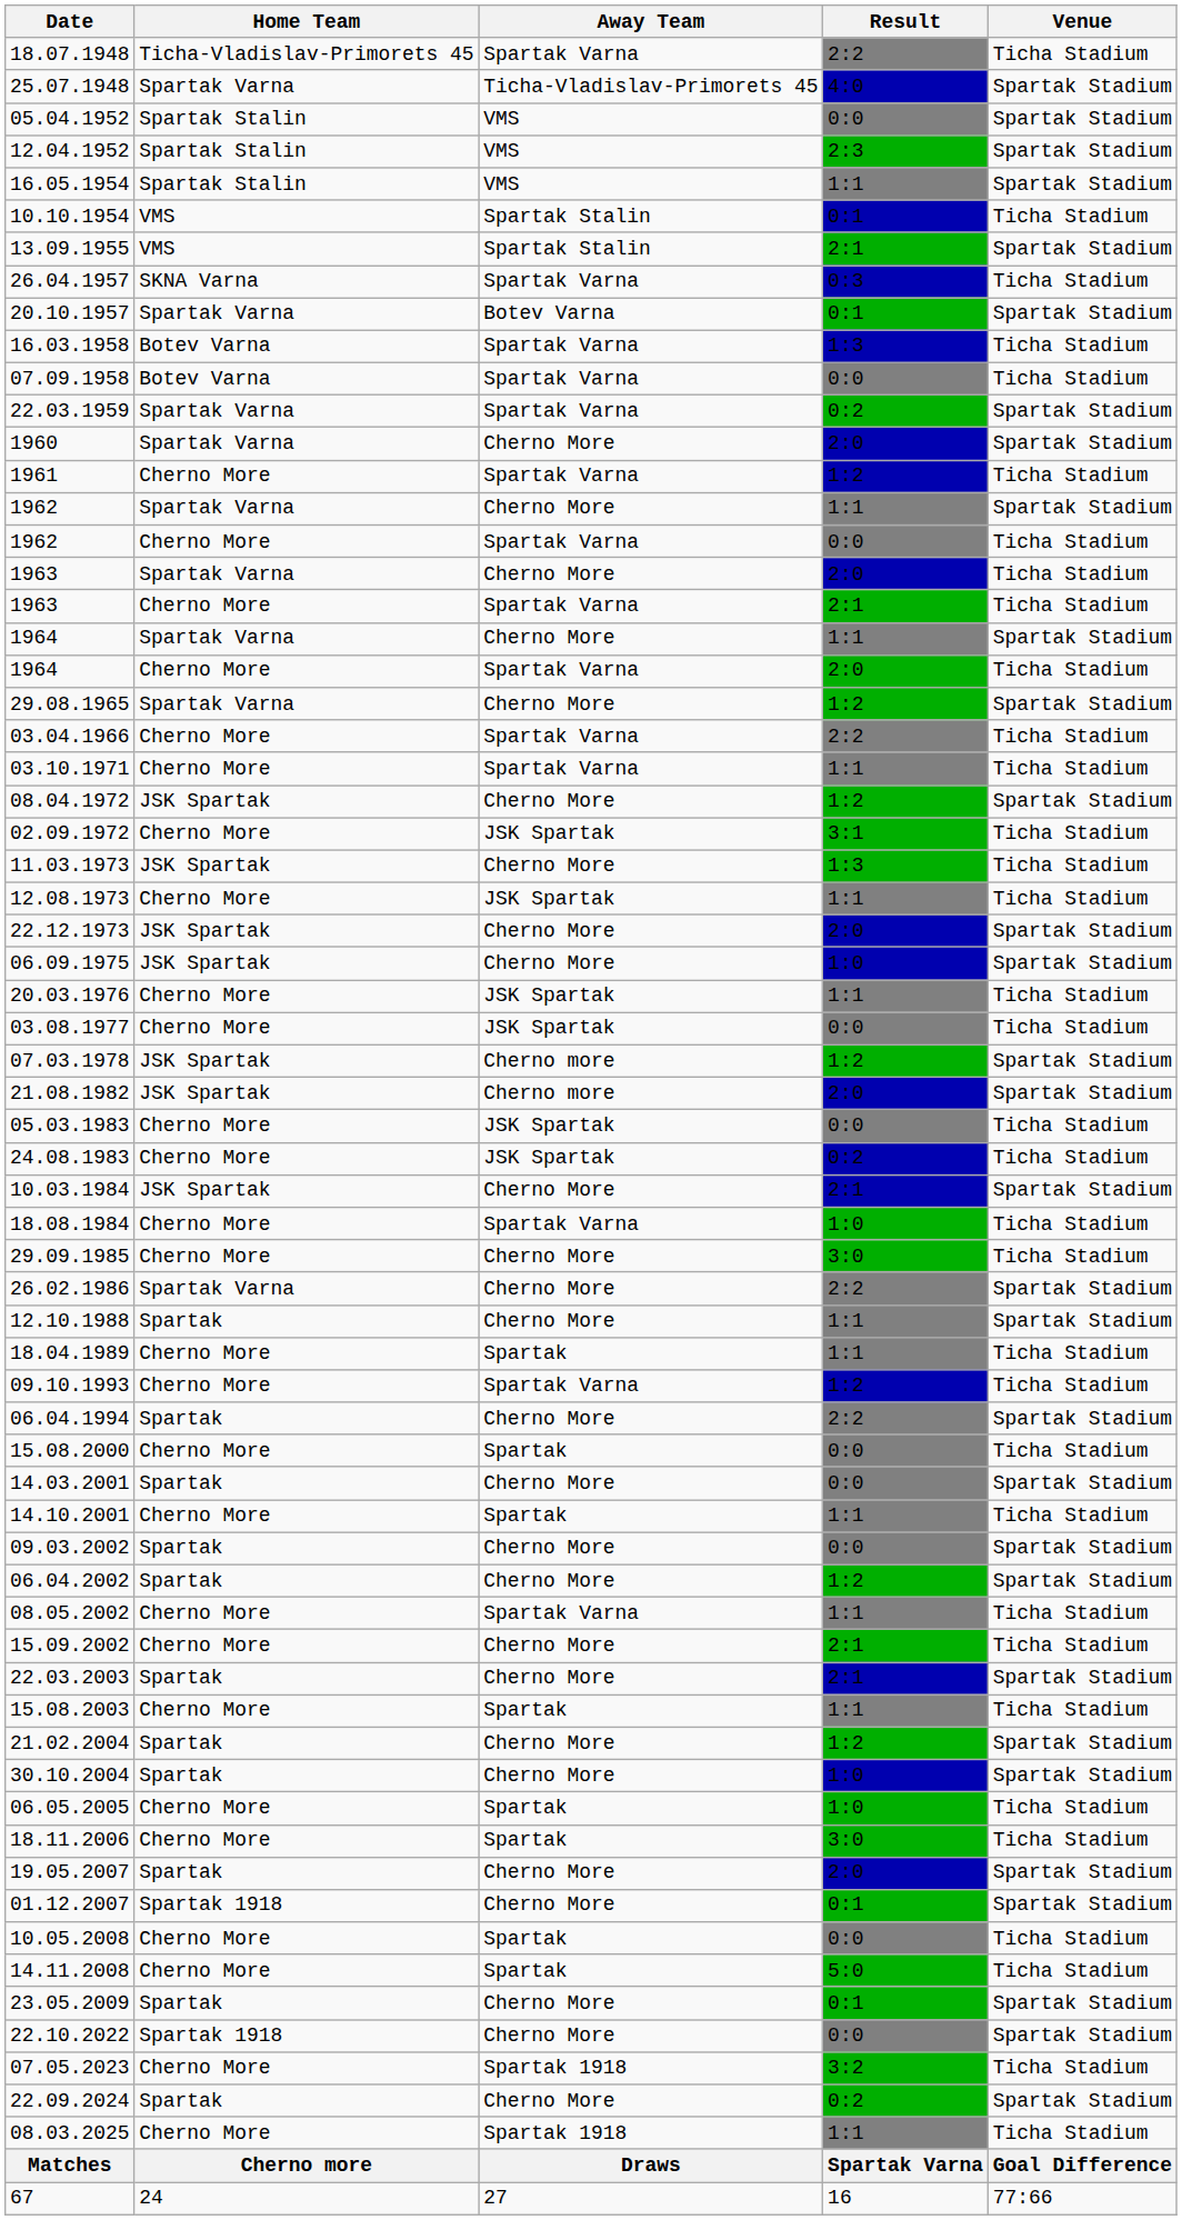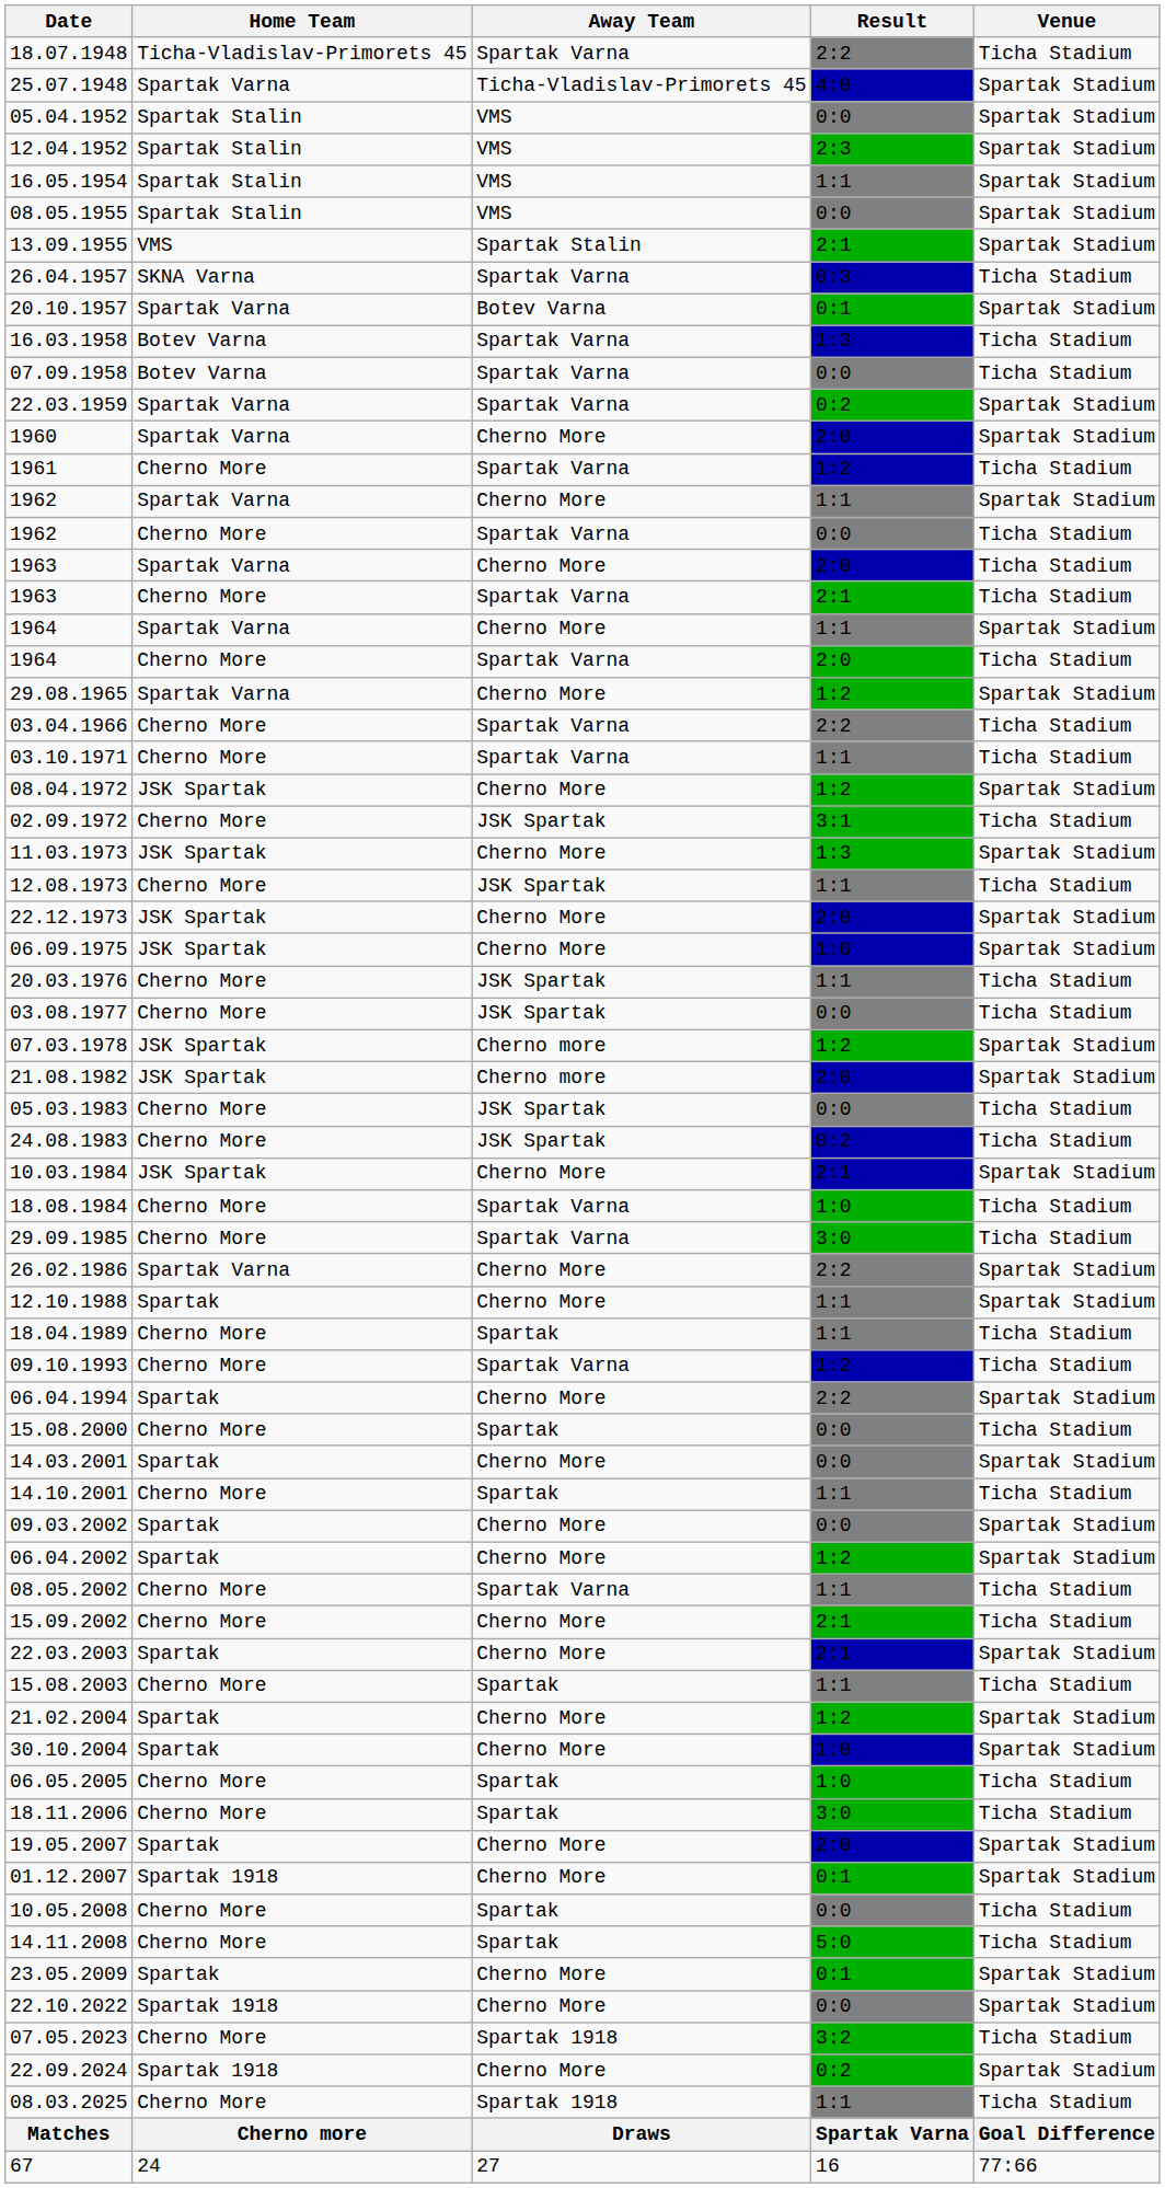 <table class="wikitable">
 <tr>
 <th>Date</th>
 <th>Home Team</th>
 <th>Away Team</th>
 <th>Result</th>
 <th>Venue</th>
 </tr>
 <tr>
 <td>18.07.1948</td>
 <td>Ticha-Vladislav-Primorets 45</td>
 <td>Spartak Varna</td>
 <td bgcolor="#808080">2:2</td>
 <td>Ticha Stadium</td>
 </tr>
 <tr>
 <td>25.07.1948</td>
 <td>Spartak Varna</td>
 <td>Ticha-Vladislav-Primorets 45</td>
 <td bgcolor="#0000AF">4:0</td>
 <td>Spartak Stadium</td>
 </tr>
 <tr>
 <td>05.04.1952</td>
 <td>Spartak Stalin</td>
 <td>VMS</td>
 <td bgcolor="#808080">0:0</td>
 <td>Spartak Stadium</td>
 </tr>
 <tr>
 <td>12.04.1952</td>
 <td>Spartak Stalin</td>
 <td>VMS</td>
 <td bgcolor="#00AF00">2:3</td>
 <td>Spartak Stadium</td>
 </tr>
 <tr>
 <td>16.05.1954</td>
 <td>Spartak Stalin</td>
 <td>VMS</td>
 <td bgcolor="#808080">1:1</td>
 <td>Spartak Stadium</td>
 </tr>
 <tr>
-<td>10.10.1954</td>
+<td>08.05.1955</td>
+<td>Spartak Stalin</td>
 <td>VMS</td>
-<td>Spartak Stalin</td>
-<td bgcolor="#0000AF">0:1</td>
-<td>Ticha Stadium</td>
+<td bgcolor="#808080">0:0</td>
+<td>Spartak Stadium</td>
 </tr>
 <tr>
 <td>13.09.1955</td>
 <td>VMS</td>
 <td>Spartak Stalin</td>
 <td bgcolor="#00AF00">2:1</td>
 <td>Spartak Stadium</td>
 </tr>
 <tr>
 <td>26.04.1957</td>
 <td>SKNA Varna</td>
 <td>Spartak Varna</td>
 <td bgcolor="#0000AF">0:3</td>
 <td>Ticha Stadium</td>
 </tr>
 <tr>
 <td>20.10.1957</td>
 <td>Spartak Varna</td>
 <td>Botev Varna</td>
 <td bgcolor="#00AF00">0:1</td>
 <td>Spartak Stadium</td>
 </tr>
 <tr>
 <td>16.03.1958</td>
 <td>Botev Varna</td>
 <td>Spartak Varna</td>
 <td bgcolor="#0000AF">1:3</td>
 <td>Ticha Stadium</td>
 </tr>
 <tr>
 <td>07.09.1958</td>
 <td>Botev Varna</td>
 <td>Spartak Varna</td>
 <td bgcolor="#808080">0:0</td>
 <td>Ticha Stadium</td>
 </tr>
 <tr>
 <td>22.03.1959</td>
 <td>Spartak Varna</td>
 <td>Spartak Varna</td>
 <td bgcolor="#00AF00">0:2</td>
 <td>Spartak Stadium</td>
 </tr>
 <tr>
 <td>1960</td>
 <td>Spartak Varna</td>
 <td>Cherno More</td>
 <td bgcolor="#0000AF">2:0</td>
 <td>Spartak Stadium</td>
 </tr>
 <tr>
 <td>1961</td>
 <td>Cherno More</td>
 <td>Spartak Varna</td>
 <td bgcolor="#0000AF">1:2</td>
 <td>Ticha Stadium</td>
 </tr>
 <tr>
 <td>1962</td>
 <td>Spartak Varna</td>
 <td>Cherno More</td>
 <td bgcolor="#808080">1:1</td>
 <td>Spartak Stadium</td>
 </tr>
 <tr>
 <td>1962</td>
 <td>Cherno More</td>
 <td>Spartak Varna</td>
 <td bgcolor="#808080">0:0</td>
 <td>Ticha Stadium</td>
 </tr>
 <tr>
 <td>1963</td>
 <td>Spartak Varna</td>
 <td>Cherno More</td>
 <td bgcolor="#0000AF">2:0</td>
 <td>Ticha Stadium</td>
 </tr>
 <tr>
 <td>1963</td>
 <td>Cherno More</td>
 <td>Spartak Varna</td>
 <td bgcolor="#00AF00">2:1</td>
 <td>Ticha Stadium</td>
 </tr>
 <tr>
 <td>1964</td>
 <td>Spartak Varna</td>
 <td>Cherno More</td>
 <td bgcolor="#808080">1:1</td>
 <td>Spartak Stadium</td>
 </tr>
 <tr>
 <td>1964</td>
 <td>Cherno More</td>
 <td>Spartak Varna</td>
 <td bgcolor="#00AF00">2:0</td>
 <td>Ticha Stadium</td>
 </tr>
 <tr>
 <td>29.08.1965</td>
 <td>Spartak Varna</td>
 <td>Cherno More</td>
 <td bgcolor="#00AF00">1:2</td>
 <td>Spartak Stadium</td>
 </tr>
 <tr>
 <td>03.04.1966</td>
 <td>Cherno More</td>
 <td>Spartak Varna</td>
 <td bgcolor="#808080">2:2</td>
 <td>Ticha Stadium</td>
 </tr>
 <tr>
 <td>03.10.1971</td>
 <td>Cherno More</td>
 <td>Spartak Varna</td>
 <td bgcolor="#808080">1:1</td>
 <td>Ticha Stadium</td>
 </tr>
 <tr>
 <td>08.04.1972</td>
 <td>JSK Spartak</td>
 <td>Cherno More</td>
 <td bgcolor="#00AF00">1:2</td>
 <td>Spartak Stadium</td>
 </tr>
 <tr>
 <td>02.09.1972</td>
 <td>Cherno More</td>
 <td>JSK Spartak</td>
 <td bgcolor="#00AF00">3:1</td>
 <td>Ticha Stadium</td>
 </tr>
 <tr>
 <td>11.03.1973</td>
 <td>JSK Spartak</td>
 <td>Cherno More</td>
 <td bgcolor="#00AF00">1:3</td>
-<td>Ticha Stadium</td>
+<td>Spartak Stadium</td>
 </tr>
 <tr>
 <td>12.08.1973</td>
 <td>Cherno More</td>
 <td>JSK Spartak</td>
 <td bgcolor="#808080">1:1</td>
 <td>Ticha Stadium</td>
 </tr>
 <tr>
 <td>22.12.1973</td>
 <td>JSK Spartak</td>
 <td>Cherno More</td>
 <td bgcolor="#0000AF">2:0</td>
 <td>Spartak Stadium</td>
 </tr>
 <tr>
 <td>06.09.1975</td>
 <td>JSK Spartak</td>
 <td>Cherno More</td>
 <td bgcolor="#0000AF">1:0</td>
 <td>Spartak Stadium</td>
 </tr>
 <tr>
 <td>20.03.1976</td>
 <td>Cherno More</td>
 <td>JSK Spartak</td>
 <td bgcolor="#808080">1:1</td>
 <td>Ticha Stadium</td>
 </tr>
 <tr>
 <td>03.08.1977</td>
 <td>Cherno More</td>
 <td>JSK Spartak</td>
 <td bgcolor="#808080">0:0</td>
 <td>Ticha Stadium</td>
 </tr>
 <tr>
 <td>07.03.1978</td>
 <td>JSK Spartak</td>
 <td>Cherno more</td>
 <td bgcolor="#00AF00">1:2</td>
 <td>Spartak Stadium</td>
 </tr>
 <tr>
 <td>21.08.1982</td>
 <td>JSK Spartak</td>
 <td>Cherno more</td>
 <td bgcolor="#0000AF">2:0</td>
 <td>Spartak Stadium</td>
 </tr>
 <tr>
 <td>05.03.1983</td>
 <td>Cherno More</td>
 <td>JSK Spartak</td>
 <td bgcolor="#808080">0:0</td>
 <td>Ticha Stadium</td>
 </tr>
 <tr>
 <td>24.08.1983</td>
 <td>Cherno More</td>
 <td>JSK Spartak</td>
 <td bgcolor="#0000AF">0:2</td>
 <td>Ticha Stadium</td>
 </tr>
 <tr>
 <td>10.03.1984</td>
 <td>JSK Spartak</td>
 <td>Cherno More</td>
 <td bgcolor="#0000AF">2:1</td>
 <td>Spartak Stadium</td>
 </tr>
 <tr>
 <td>18.08.1984</td>
 <td>Cherno More</td>
 <td>Spartak Varna</td>
 <td bgcolor="#00AF00">1:0</td>
 <td>Ticha Stadium</td>
 </tr>
 <tr>
 <td>29.09.1985</td>
 <td>Cherno More</td>
-<td>Cherno More</td>
+<td>Spartak Varna</td>
 <td bgcolor="#00AF00">3:0</td>
 <td>Ticha Stadium</td>
 </tr>
 <tr>
 <td>26.02.1986</td>
 <td>Spartak Varna</td>
 <td>Cherno More</td>
 <td bgcolor="#808080">2:2</td>
 <td>Spartak Stadium</td>
 </tr>
 <tr>
 <td>12.10.1988</td>
 <td>Spartak</td>
 <td>Cherno More</td>
 <td bgcolor="#808080">1:1</td>
 <td>Spartak Stadium</td>
 </tr>
 <tr>
 <td>18.04.1989</td>
 <td>Cherno More</td>
 <td>Spartak</td>
 <td bgcolor="#808080">1:1</td>
 <td>Ticha Stadium</td>
 </tr>
 <tr>
 <td>09.10.1993</td>
 <td>Cherno More</td>
 <td>Spartak Varna</td>
 <td bgcolor="#0000AF">1:2</td>
 <td>Ticha Stadium</td>
 </tr>
 <tr>
 <td>06.04.1994</td>
 <td>Spartak</td>
 <td>Cherno More</td>
 <td bgcolor="#808080">2:2</td>
 <td>Spartak Stadium</td>
 </tr>
 <tr>
 <td>15.08.2000</td>
 <td>Cherno More</td>
 <td>Spartak</td>
 <td bgcolor="#808080">0:0</td>
 <td>Ticha Stadium</td>
 </tr>
 <tr>
 <td>14.03.2001</td>
 <td>Spartak</td>
 <td>Cherno More</td>
 <td bgcolor="#808080">0:0</td>
 <td>Spartak Stadium</td>
 </tr>
 <tr>
 <td>14.10.2001</td>
 <td>Cherno More</td>
 <td>Spartak</td>
 <td bgcolor="#808080">1:1</td>
 <td>Ticha Stadium</td>
 </tr>
 <tr>
 <td>09.03.2002</td>
 <td>Spartak</td>
 <td>Cherno More</td>
 <td bgcolor="#808080">0:0</td>
 <td>Spartak Stadium</td>
 </tr>
 <tr>
 <td>06.04.2002</td>
 <td>Spartak</td>
 <td>Cherno More</td>
 <td bgcolor="#00AF00">1:2</td>
 <td>Spartak Stadium</td>
 </tr>
 <tr>
 <td>08.05.2002</td>
 <td>Cherno More</td>
 <td>Spartak Varna</td>
 <td bgcolor="#808080">1:1</td>
 <td>Ticha Stadium</td>
 </tr>
 <tr>
 <td>15.09.2002</td>
 <td>Cherno More</td>
 <td>Cherno More</td>
 <td bgcolor="#00AF00">2:1</td>
 <td>Ticha Stadium</td>
 </tr>
 <tr>
 <td>22.03.2003</td>
 <td>Spartak</td>
 <td>Cherno More</td>
 <td bgcolor="#0000AF">2:1</td>
 <td>Spartak Stadium</td>
 </tr>
 <tr>
 <td>15.08.2003</td>
 <td>Cherno More</td>
 <td>Spartak</td>
 <td bgcolor="#808080">1:1</td>
 <td>Ticha Stadium</td>
 </tr>
 <tr>
 <td>21.02.2004</td>
 <td>Spartak</td>
 <td>Cherno More</td>
 <td bgcolor="#00AF00">1:2</td>
 <td>Spartak Stadium</td>
 </tr>
 <tr>
 <td>30.10.2004</td>
 <td>Spartak</td>
 <td>Cherno More</td>
 <td bgcolor="#0000AF">1:0</td>
 <td>Spartak Stadium</td>
 </tr>
 <tr>
 <td>06.05.2005</td>
 <td>Cherno More</td>
 <td>Spartak</td>
 <td bgcolor="#00AF00">1:0</td>
 <td>Ticha Stadium</td>
 </tr>
 <tr>
 <td>18.11.2006</td>
 <td>Cherno More</td>
 <td>Spartak</td>
 <td bgcolor="#00AF00">3:0</td>
 <td>Ticha Stadium</td>
 </tr>
 <tr>
 <td>19.05.2007</td>
 <td>Spartak</td>
 <td>Cherno More</td>
 <td bgcolor="#0000AF">2:0</td>
 <td>Spartak Stadium</td>
 </tr>
 <tr>
 <td>01.12.2007</td>
 <td>Spartak 1918</td>
 <td>Cherno More</td>
 <td bgcolor="#00AF00">0:1</td>
 <td>Spartak Stadium</td>
 </tr>
 <tr>
 <td>10.05.2008</td>
 <td>Cherno More</td>
 <td>Spartak</td>
 <td bgcolor="#808080">0:0</td>
 <td>Ticha Stadium</td>
 </tr>
 <tr>
 <td>14.11.2008</td>
 <td>Cherno More</td>
 <td>Spartak</td>
 <td bgcolor="#00AF00">5:0</td>
 <td>Ticha Stadium</td>
 </tr>
 <tr>
 <td>23.05.2009</td>
 <td>Spartak</td>
 <td>Cherno More</td>
 <td bgcolor="#00AF00">0:1</td>
 <td>Spartak Stadium</td>
 </tr>
 <tr>
 <td>22.10.2022</td>
 <td>Spartak 1918</td>
 <td>Cherno More</td>
 <td bgcolor="#808080">0:0</td>
 <td>Spartak Stadium</td>
 </tr>
 <tr>
 <td>07.05.2023</td>
 <td>Cherno More</td>
 <td>Spartak 1918</td>
 <td bgcolor="#00AF00">3:2</td>
 <td>Ticha Stadium</td>
 </tr>
 <tr>
 <td>22.09.2024</td>
-<td>Spartak</td>
+<td>Spartak 1918</td>
 <td>Cherno More</td>
 <td bgcolor="#00AF00">0:2</td>
 <td>Spartak Stadium</td>
 </tr>
 <tr>
 <td>08.03.2025</td>
 <td>Cherno More</td>
 <td>Spartak 1918</td>
 <td bgcolor="#808080">1:1</td>
 <td>Ticha Stadium</td>
 </tr>
 <tr>
 <th>Matches</th>
 <th>Cherno more</th>
 <th>Draws</th>
 <th>Spartak Varna</th>
 <th>Goal Difference</th>
 </tr>
 <tr>
 <td>67</td>
 <td>24</td>
 <td>27</td>
 <td>16</td>
 <td>77:66</td>
 </tr>
 </table>
